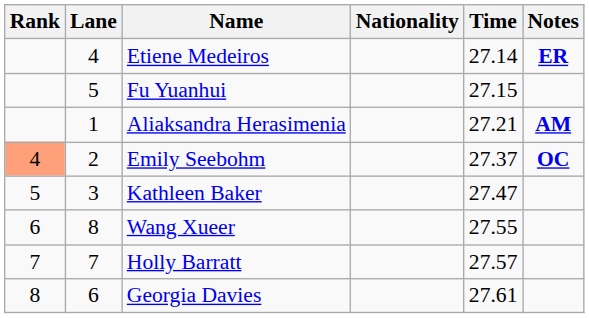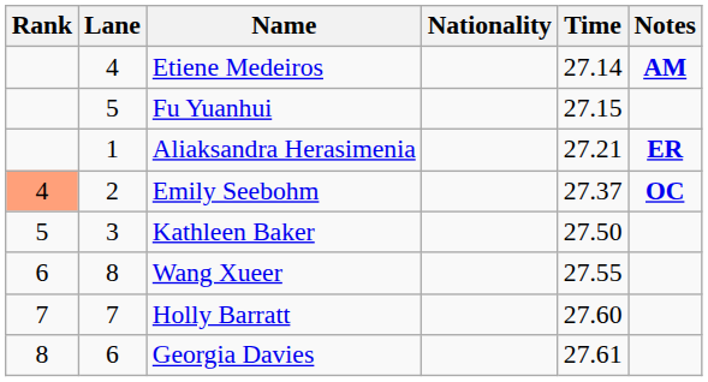 <table class="wikitable sortable" style="text-align:center">
 <tr>
 <th>Rank</th>
 <th>Lane</th>
 <th>Name</th>
 <th>Nationality</th>
 <th>Time</th>
 <th>Notes</th>
 </tr>
 <tr>
 <td></td>
 <td>4</td>
 <td align=left><a href='#'>Etiene Medeiros</a></td>
 <td align=left></td>
 <td>27.14</td>
-<td><strong><a href='#'>ER</a></strong></td>
+<td><strong><a href='#'>AM</a></strong></td>
 </tr>
 <tr>
 <td></td>
 <td>5</td>
 <td align=left><a href='#'>Fu Yuanhui</a></td>
 <td align=left></td>
 <td>27.15</td>
 <td></td>
 </tr>
 <tr>
 <td></td>
 <td>1</td>
 <td align=left><a href='#'>Aliaksandra Herasimenia</a></td>
 <td align=left></td>
 <td>27.21</td>
-<td><strong><a href='#'>AM</a></strong></td>
+<td><strong><a href='#'>ER</a></strong></td>
 </tr>
 <tr>
 <td style="background: lightsalmon;">4</td>
 <td>2</td>
 <td align=left><a href='#'>Emily Seebohm</a></td>
 <td align=left></td>
 <td>27.37</td>
 <td><strong><a href='#'>OC</a></strong></td>
 </tr>
 <tr>
 <td>5</td>
 <td>3</td>
 <td align=left><a href='#'>Kathleen Baker</a></td>
 <td align=left></td>
-<td>27.47</td>
+<td>27.50</td>
 <td></td>
 </tr>
 <tr>
 <td>6</td>
 <td>8</td>
 <td align=left><a href='#'>Wang Xueer</a></td>
 <td align=left></td>
 <td>27.55</td>
 <td></td>
 </tr>
 <tr>
 <td>7</td>
 <td>7</td>
 <td align=left><a href='#'>Holly Barratt</a></td>
 <td align=left></td>
-<td>27.57</td>
+<td>27.60</td>
 <td></td>
 </tr>
 <tr>
 <td>8</td>
 <td>6</td>
 <td align=left><a href='#'>Georgia Davies</a></td>
 <td align=left></td>
 <td>27.61</td>
 <td></td>
 </tr>
 </table>
